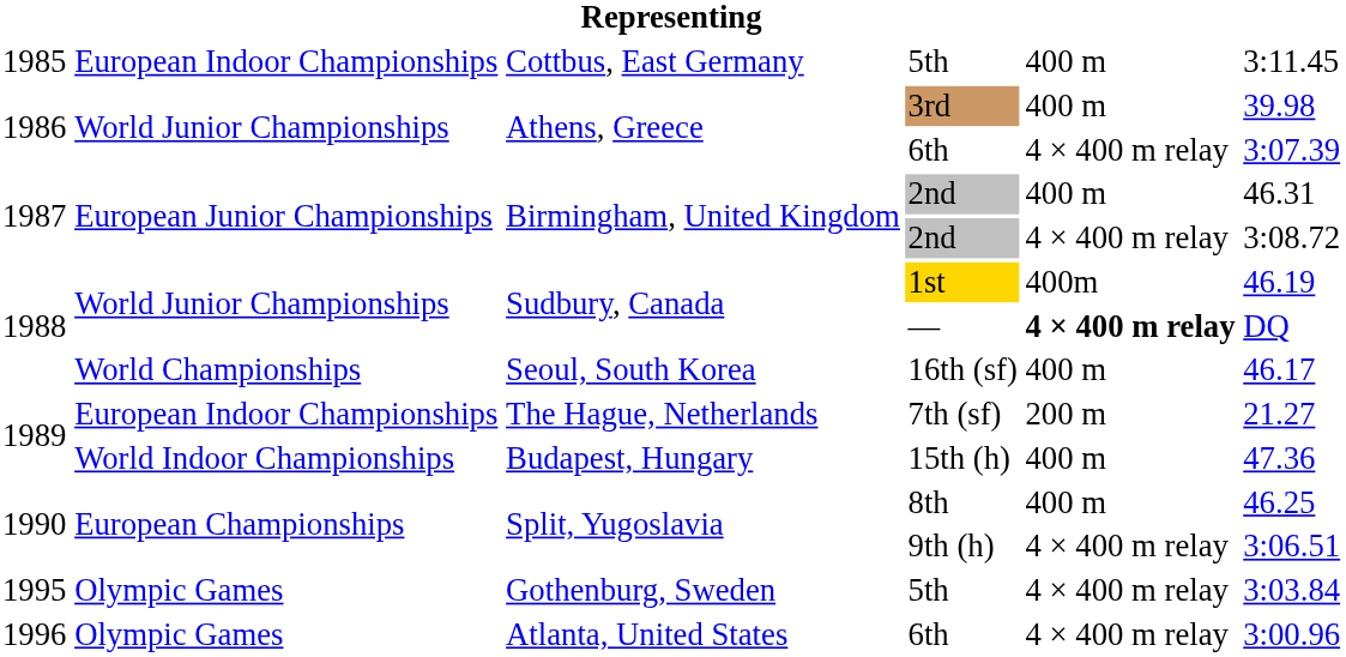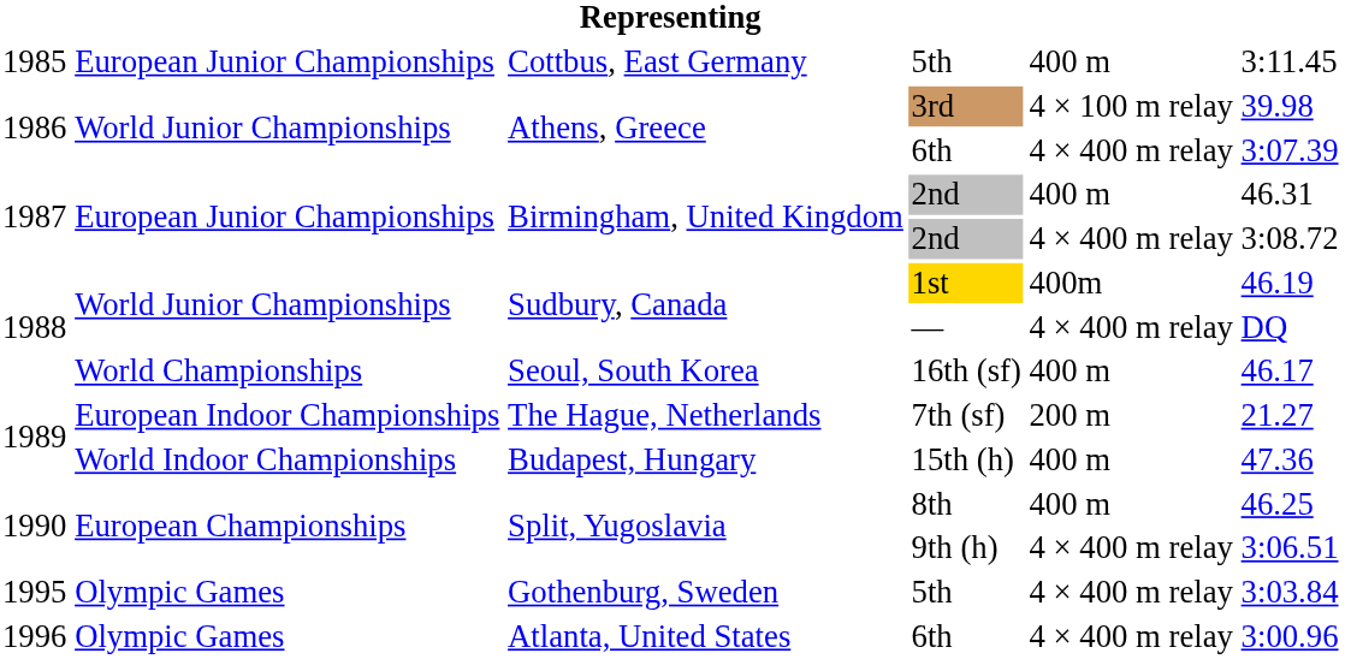 <table>
 <tr>
 <th colspan="6">Representing </th>
 </tr>
 <tr>
 <td>1985</td>
-<td><a href='#'>European Indoor Championships</a></td>
+<td><a href='#'>European Junior Championships</a></td>
 <td><a href='#'>Cottbus</a>, <a href='#'>East Germany</a></td>
 <td>5th</td>
 <td>400 m</td>
 <td>3:11.45</td>
 </tr>
 <tr>
 <td rowspan=2>1986</td>
 <td rowspan=2><a href='#'>World Junior Championships</a></td>
 <td rowspan=2><a href='#'>Athens</a>, <a href='#'>Greece</a></td>
 <td bgcolor="cc9966">3rd</td>
-<td>400 m</td>
+<td>4 × 100 m relay</td>
 <td><a href='#'>39.98</a></td>
 </tr>
 <tr>
 <td>6th</td>
 <td>4 × 400 m relay</td>
 <td><a href='#'>3:07.39</a></td>
 </tr>
 <tr>
 <td rowspan=2>1987</td>
 <td rowspan=2><a href='#'>European Junior Championships</a></td>
 <td rowspan=2><a href='#'>Birmingham</a>, <a href='#'>United Kingdom</a></td>
 <td bgcolor=silver>2nd</td>
 <td>400 m</td>
 <td>46.31</td>
 </tr>
 <tr>
 <td bgcolor=silver>2nd</td>
 <td>4 × 400 m relay</td>
 <td>3:08.72</td>
 </tr>
 <tr>
 <td rowspan=3>1988</td>
 <td rowspan=2><a href='#'>World Junior Championships</a></td>
 <td rowspan=2><a href='#'>Sudbury</a>, <a href='#'>Canada</a></td>
 <td bgcolor=gold>1st</td>
 <td>400m</td>
 <td><a href='#'>46.19</a></td>
 </tr>
 <tr>
 <td>—</td>
-<td><strong>4 × 400 m relay</strong></td>
+<td>4 × 400 m relay</td>
 <td><a href='#'>DQ</a></td>
 </tr>
 <tr>
 <td><a href='#'>World Championships</a></td>
 <td><a href='#'>Seoul, South Korea</a></td>
 <td>16th (sf)</td>
 <td>400 m</td>
 <td><a href='#'>46.17</a></td>
 </tr>
 <tr>
 <td rowspan=2>1989</td>
 <td><a href='#'>European Indoor Championships</a></td>
 <td><a href='#'>The Hague, Netherlands</a></td>
 <td>7th (sf)</td>
 <td>200 m</td>
 <td><a href='#'>21.27</a></td>
 </tr>
 <tr>
 <td><a href='#'>World Indoor Championships</a></td>
 <td><a href='#'>Budapest, Hungary</a></td>
 <td>15th (h)</td>
 <td>400 m</td>
 <td><a href='#'>47.36</a></td>
 </tr>
 <tr>
 <td rowspan=2>1990</td>
 <td rowspan=2><a href='#'>European Championships</a></td>
 <td rowspan=2><a href='#'>Split, Yugoslavia</a></td>
 <td>8th</td>
 <td>400 m</td>
 <td><a href='#'>46.25</a></td>
 </tr>
 <tr>
 <td>9th (h)</td>
 <td>4 × 400 m relay</td>
 <td><a href='#'>3:06.51</a></td>
 </tr>
 <tr>
 <td>1995</td>
 <td><a href='#'>Olympic Games</a></td>
 <td><a href='#'>Gothenburg, Sweden</a></td>
 <td>5th</td>
 <td>4 × 400 m relay</td>
 <td><a href='#'>3:03.84</a></td>
 </tr>
 <tr>
 <td>1996</td>
 <td><a href='#'>Olympic Games</a></td>
 <td><a href='#'>Atlanta, United States</a></td>
 <td>6th</td>
 <td>4 × 400 m relay</td>
 <td><a href='#'>3:00.96</a></td>
 </tr>
 </table>
